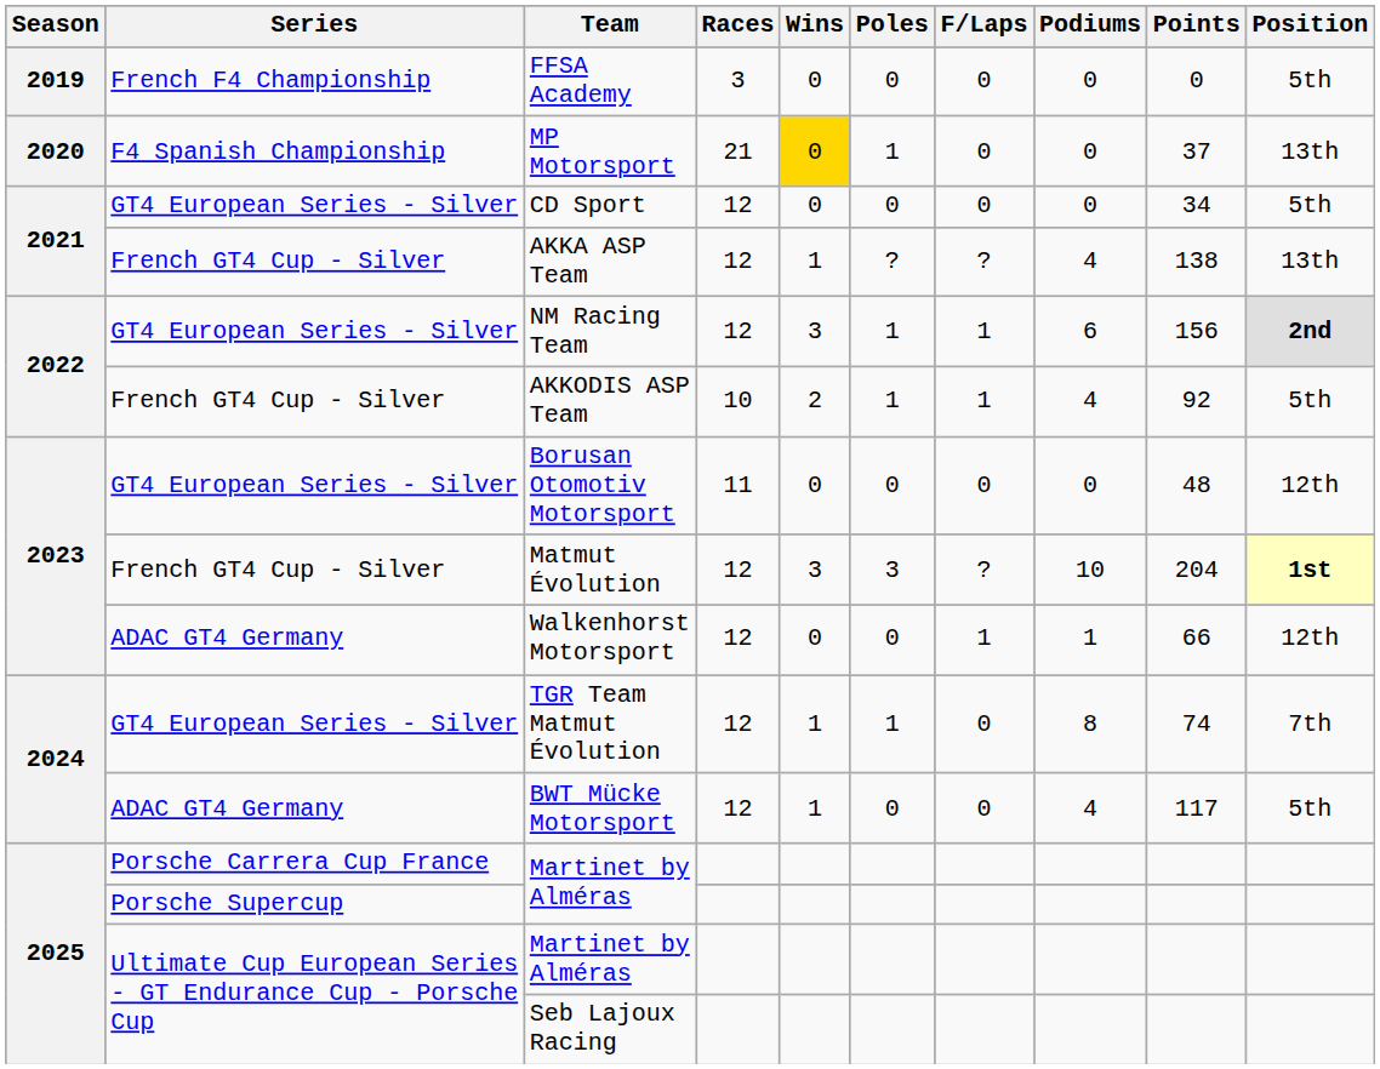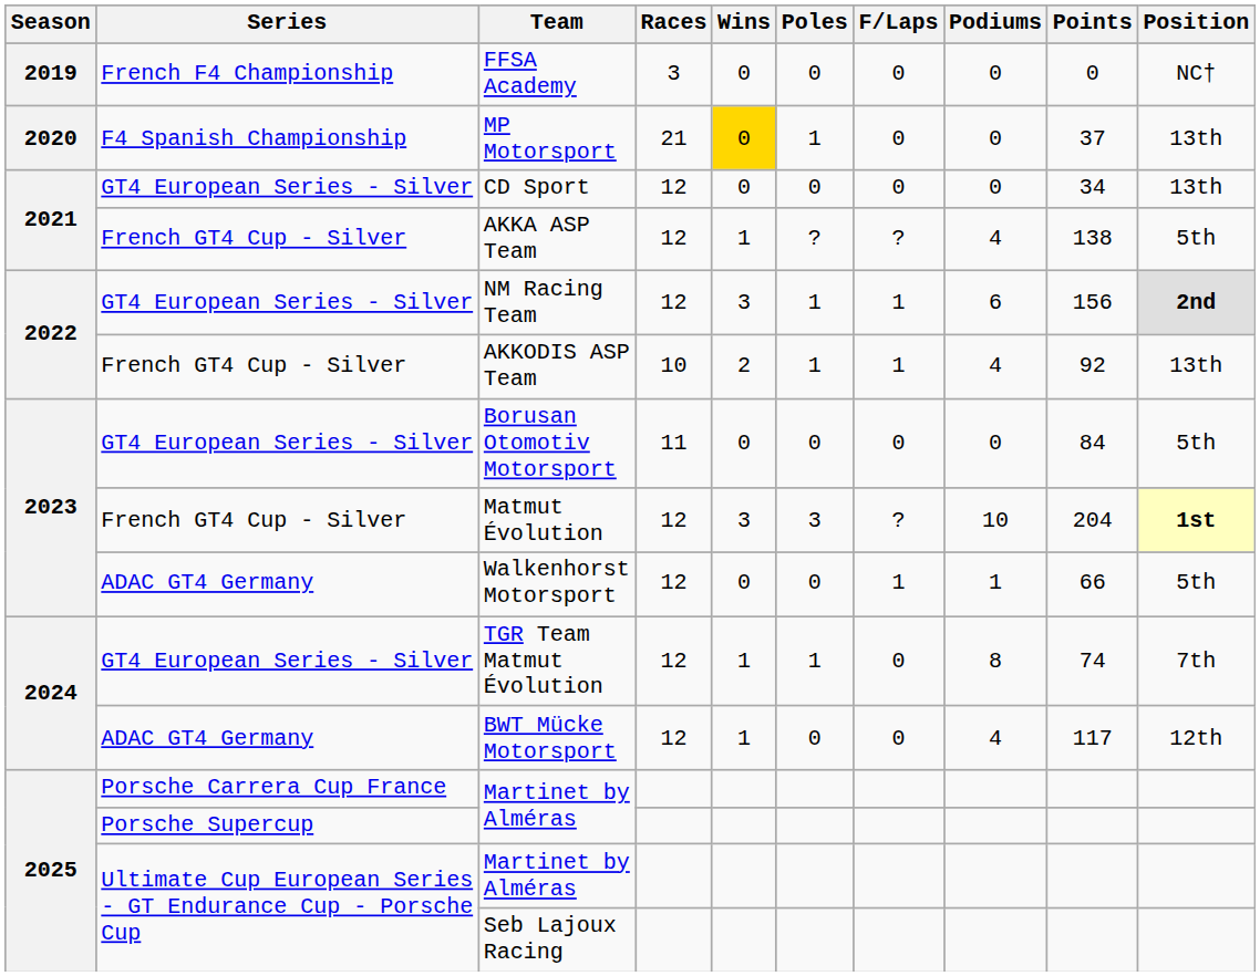 <table class="wikitable" style="font-size: 90%; text-align:center">
 <tr>
 <th>Season</th>
 <th>Series</th>
 <th>Team</th>
 <th>Races</th>
 <th>Wins</th>
 <th>Poles</th>
 <th>F/Laps</th>
 <th>Podiums</th>
 <th>Points</th>
 <th>Position</th>
 </tr>
 <tr>
 <th>2019</th>
 <td align="left"><a href='#'>French F4 Championship</a></td>
 <td align="left"><a href='#'>FFSA Academy</a></td>
 <td>3</td>
 <td>0</td>
 <td>0</td>
 <td>0</td>
 <td>0</td>
 <td>0</td>
-<td>5th</td>
+<td>NC†</td>
 </tr>
 <tr>
 <th>2020</th>
 <td align="left"><a href='#'>F4 Spanish Championship</a></td>
 <td align="left"><a href='#'>MP Motorsport</a></td>
 <td>21</td>
 <td style="background: gold;">0</td>
 <td>1</td>
 <td>0</td>
 <td>0</td>
 <td>37</td>
 <td>13th</td>
 </tr>
 <tr>
 <th rowspan="2">2021</th>
 <td align="left" nowrap><a href='#'>GT4 European Series - Silver</a></td>
 <td align="left">CD Sport</td>
 <td>12</td>
 <td>0</td>
 <td>0</td>
 <td>0</td>
 <td>0</td>
 <td>34</td>
-<td>5th</td>
+<td>13th</td>
 </tr>
 <tr>
 <td align="left"><a href='#'>French GT4 Cup - Silver</a></td>
 <td align="left">AKKA ASP Team</td>
 <td>12</td>
 <td>1</td>
 <td>?</td>
 <td>?</td>
 <td>4</td>
 <td>138</td>
-<td>13th</td>
+<td>5th</td>
 </tr>
 <tr>
 <th rowspan="2">2022</th>
 <td align="left"><a href='#'>GT4 European Series - Silver</a></td>
 <td align="left">NM Racing Team</td>
 <td>12</td>
 <td>3</td>
 <td>1</td>
 <td>1</td>
 <td>6</td>
 <td>156</td>
 <td style="background:#DFDFDF;"><strong>2nd</strong></td>
 </tr>
 <tr>
 <td align="left">French GT4 Cup - Silver</td>
 <td align="left">AKKODIS ASP Team</td>
 <td>10</td>
 <td>2</td>
 <td>1</td>
 <td>1</td>
 <td>4</td>
 <td>92</td>
-<td>5th</td>
+<td>13th</td>
 </tr>
 <tr>
 <th rowspan="3">2023</th>
 <td align="left"><a href='#'>GT4 European Series - Silver</a></td>
 <td align="left"><a href='#'>Borusan Otomotiv Motorsport</a></td>
 <td>11</td>
 <td>0</td>
 <td>0</td>
 <td>0</td>
 <td>0</td>
-<td>48</td>
-<td>12th</td>
+<td>84</td>
+<td>5th</td>
 </tr>
 <tr>
 <td align="left">French GT4 Cup - Silver</td>
 <td align="left">Matmut Évolution</td>
 <td>12</td>
 <td>3</td>
 <td>3</td>
 <td>?</td>
 <td>10</td>
 <td>204</td>
 <td style="background:#FFFFBF;"><strong>1st</strong></td>
 </tr>
 <tr>
 <td align="left"><a href='#'>ADAC GT4 Germany</a></td>
 <td align="left">Walkenhorst Motorsport</td>
 <td>12</td>
 <td>0</td>
 <td>0</td>
 <td>1</td>
 <td>1</td>
 <td>66</td>
-<td>12th</td>
+<td>5th</td>
 </tr>
 <tr>
 <th rowspan="2">2024</th>
 <td align=left><a href='#'>GT4 European Series - Silver</a></td>
 <td align=left><a href='#'>TGR</a> Team Matmut Évolution</td>
 <td>12</td>
 <td>1</td>
 <td>1</td>
 <td>0</td>
 <td>8</td>
 <td>74</td>
 <td>7th</td>
 </tr>
 <tr>
 <td align=left><a href='#'>ADAC GT4 Germany</a></td>
 <td align=left><a href='#'>BWT Mücke Motorsport</a></td>
 <td>12</td>
 <td>1</td>
 <td>0</td>
 <td>0</td>
 <td>4</td>
 <td>117</td>
-<td>5th</td>
+<td>12th</td>
 </tr>
 <tr>
 <th rowspan="4">2025</th>
 <td align=left><a href='#'>Porsche Carrera Cup France</a></td>
 <td rowspan="2" align="left"><a href='#'>Martinet by Alméras</a></td>
 <td></td>
 <td></td>
 <td></td>
 <td></td>
 <td></td>
 <td></td>
 <td></td>
 </tr>
 <tr>
 <td align="left"><a href='#'>Porsche Supercup</a></td>
 <td></td>
 <td></td>
 <td></td>
 <td></td>
 <td></td>
 <td></td>
 <td></td>
 </tr>
 <tr>
 <td rowspan="2" align="left"><a href='#'>Ultimate Cup European Series - GT Endurance Cup - Porsche Cup</a></td>
 <td align=left><a href='#'>Martinet by Alméras</a></td>
 <td></td>
 <td></td>
 <td></td>
 <td></td>
 <td></td>
 <td></td>
 <td></td>
 </tr>
 <tr>
 <td align=left>Seb Lajoux Racing</td>
 <td></td>
 <td></td>
 <td></td>
 <td></td>
 <td></td>
 <td></td>
 <td></td>
 </tr>
 </table>
